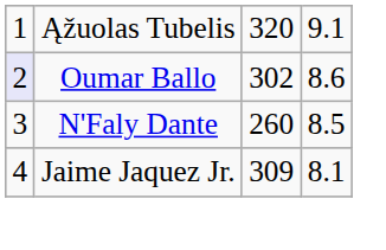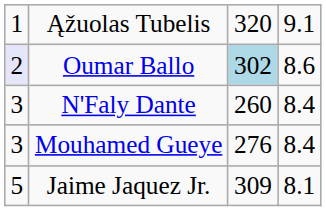 <table class="wikitable sortable" style="text-align:center">
 <tr>
 <td>1</td>
 <td>Ąžuolas Tubelis</td>
 <td>320</td>
 <td>9.1</td>
 </tr>
 <tr>
 <td style="background: lavender;">2</td>
 <td><a href='#'>Oumar Ballo</a></td>
-<td>302</td>
+<td style="background: lightblue;">302</td>
 <td>8.6</td>
 </tr>
 <tr>
 <td>3</td>
 <td><a href='#'>N'Faly Dante</a></td>
 <td>260</td>
-<td>8.5</td>
+<td>8.4</td>
 </tr>
 <tr>
-<td>4</td>
+<td>3</td>
+<td><a href='#'>Mouhamed Gueye</a></td>
+<td>276</td>
+<td>8.4</td>
+</tr>
+<tr>
+<td>5</td>
 <td>Jaime Jaquez Jr.</td>
 <td>309</td>
 <td>8.1</td>
 </tr>
 </table>
